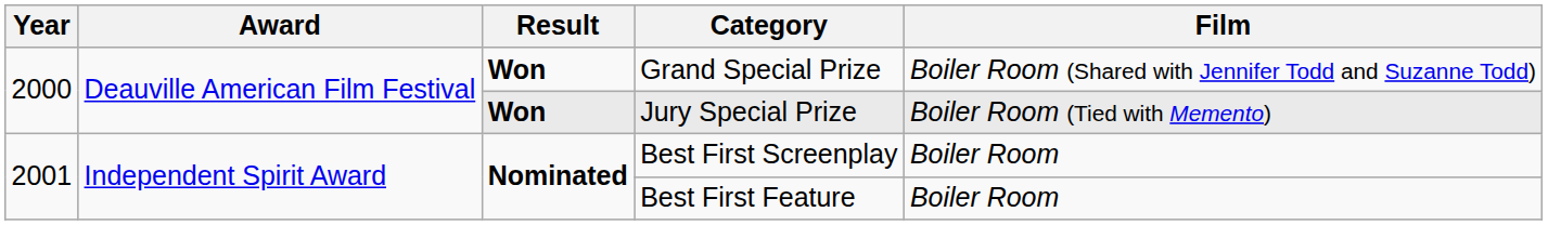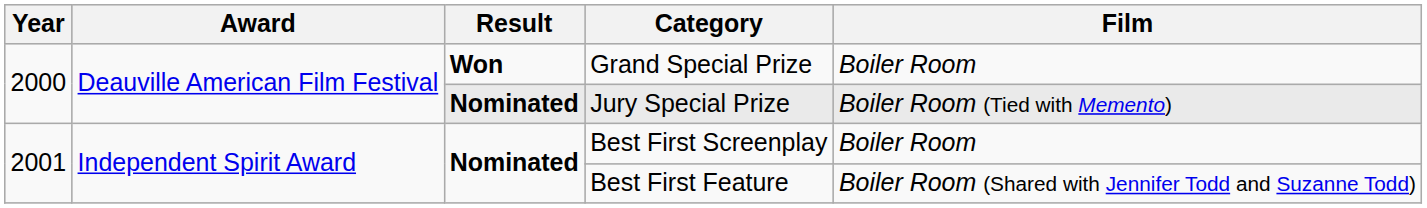 <table class="wikitable">
 <tr>
 <th>Year</th>
 <th>Award</th>
 <th>Result</th>
 <th>Category</th>
 <th>Film</th>
 </tr>
 <tr>
 <td rowspan=2>2000</td>
 <td rowspan=2><a href='#'>Deauville American Film Festival</a></td>
 <td><strong>Won</strong></td>
 <td>Grand Special Prize</td>
-<td><em>Boiler Room</em> <small>(Shared with <a href='#'>Jennifer Todd</a> and <a href='#'>Suzanne Todd</a>)</small></td>
+<td><em>Boiler Room</em></td>
 </tr>
 <tr style="background:#eaeaea;">
-<td><strong>Won</strong></td>
+<td><strong>Nominated</strong></td>
 <td>Jury Special Prize</td>
 <td><em>Boiler Room</em> <small>(Tied with <em><a href='#'>Memento</a></em>)</small></td>
 </tr>
 <tr>
 <td rowspan=2>2001</td>
 <td rowspan=2><a href='#'>Independent Spirit Award</a></td>
 <td rowspan=2><strong>Nominated</strong></td>
 <td>Best First Screenplay</td>
 <td><em>Boiler Room</em></td>
 </tr>
 <tr>
 <td>Best First Feature</td>
-<td><em>Boiler Room</em></td>
+<td><em>Boiler Room</em> <small>(Shared with <a href='#'>Jennifer Todd</a> and <a href='#'>Suzanne Todd</a>)</small></td>
 </tr>
 </table>
